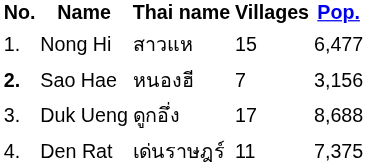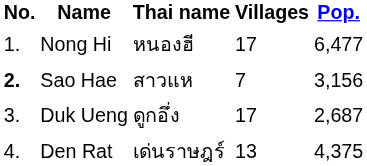 <table>
 <tr>
 <th>No.</th>
 <th>Name</th>
 <th>Thai name</th>
 <th>Villages</th>
 <th><a href='#'>Pop.</a></th>
 </tr>
 <tr>
 <td>1.</td>
 <td>Nong Hi</td>
-<td>สาวแห</td>
-<td>15</td>
+<td>หนองฮี</td>
+<td>17</td>
 <td>6,477</td>
 <td></td>
 </tr>
 <tr>
 <td><strong>2.</strong></td>
 <td>Sao Hae</td>
-<td>หนองฮี</td>
+<td>สาวแห</td>
 <td>7</td>
 <td>3,156</td>
 <td></td>
 </tr>
 <tr>
 <td>3.</td>
 <td>Duk Ueng</td>
 <td>ดูกอึ่ง</td>
 <td>17</td>
-<td>8,688</td>
+<td>2,687</td>
 <td></td>
 </tr>
 <tr>
 <td>4.</td>
 <td>Den Rat</td>
 <td>เด่นราษฎร์</td>
-<td>11</td>
-<td>7,375</td>
+<td>13</td>
+<td>4,375</td>
 <td></td>
 </tr>
 </table>
